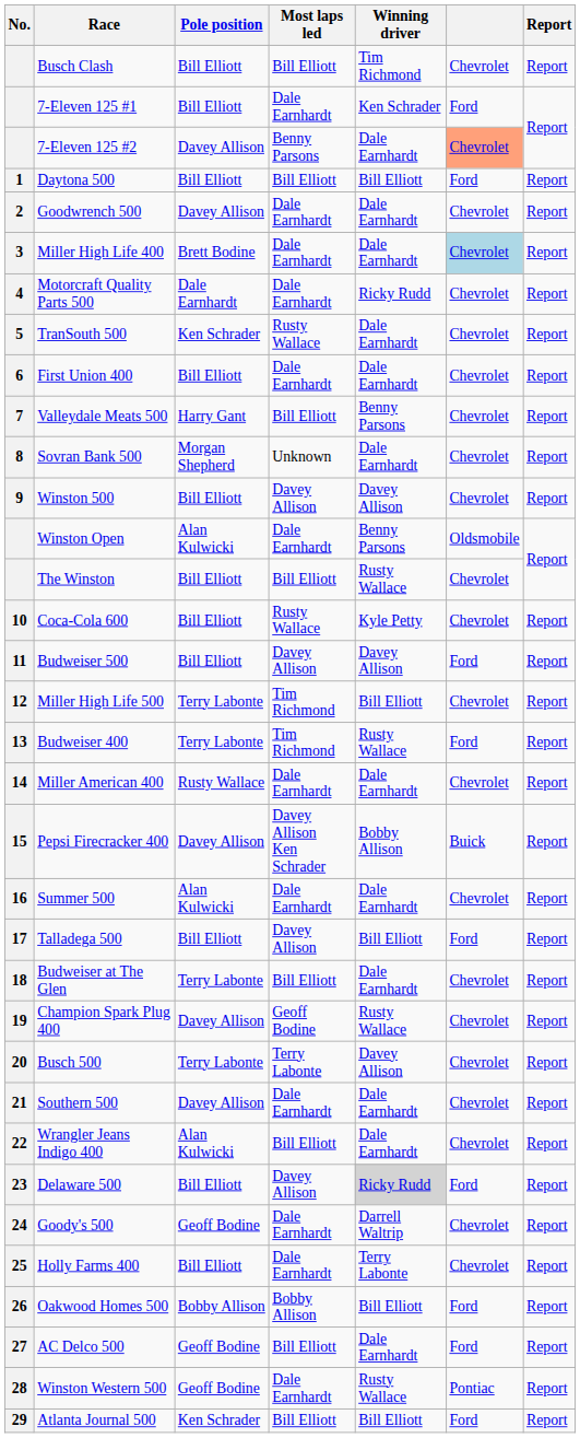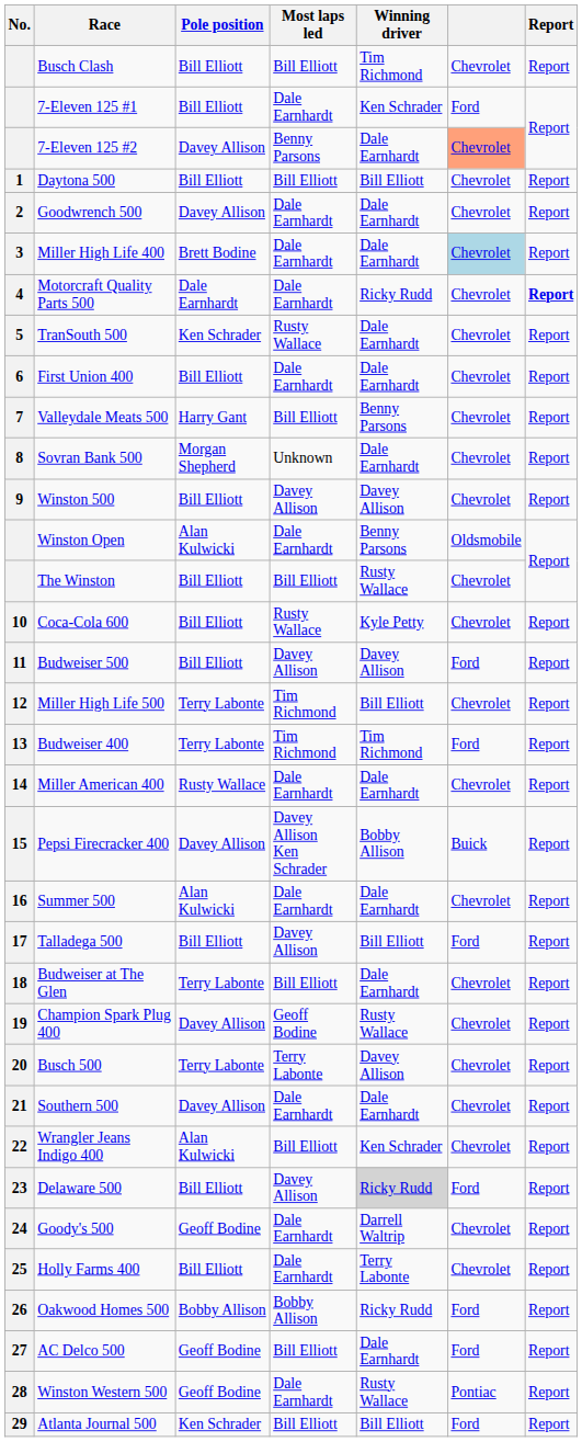 <table class="wikitable">
 <tr>
 <th>No.</th>
 <th>Race</th>
 <th><a href='#'>Pole position</a></th>
 <th>Most laps led</th>
 <th>Winning driver</th>
 <th></th>
 <th>Report</th>
 </tr>
 <tr>
 <th></th>
 <td><a href='#'>Busch Clash</a></td>
 <td><a href='#'>Bill Elliott</a></td>
 <td><a href='#'>Bill Elliott</a></td>
 <td><a href='#'>Tim Richmond</a></td>
 <td><a href='#'>Chevrolet</a></td>
 <td><a href='#'>Report</a></td>
 </tr>
 <tr>
 <th></th>
 <td><a href='#'>7-Eleven 125 #1</a></td>
 <td><a href='#'>Bill Elliott</a></td>
 <td><a href='#'>Dale Earnhardt</a></td>
 <td><a href='#'>Ken Schrader</a></td>
 <td><a href='#'>Ford</a></td>
 <td rowspan="2"><a href='#'>Report</a></td>
 </tr>
 <tr>
 <th></th>
 <td><a href='#'>7-Eleven 125 #2</a></td>
 <td><a href='#'>Davey Allison</a></td>
 <td><a href='#'>Benny Parsons</a></td>
 <td><a href='#'>Dale Earnhardt</a></td>
 <td style="background: lightsalmon;"><a href='#'>Chevrolet</a></td>
 </tr>
 <tr>
 <th>1</th>
 <td><a href='#'>Daytona 500</a></td>
 <td><a href='#'>Bill Elliott</a></td>
 <td><a href='#'>Bill Elliott</a></td>
 <td><a href='#'>Bill Elliott</a></td>
-<td><a href='#'>Ford</a></td>
+<td><a href='#'>Chevrolet</a></td>
 <td><a href='#'>Report</a></td>
 </tr>
 <tr>
 <th>2</th>
 <td><a href='#'>Goodwrench 500</a></td>
 <td><a href='#'>Davey Allison</a></td>
 <td><a href='#'>Dale Earnhardt</a></td>
 <td><a href='#'>Dale Earnhardt</a></td>
 <td><a href='#'>Chevrolet</a></td>
 <td><a href='#'>Report</a></td>
 </tr>
 <tr>
 <th>3</th>
 <td><a href='#'>Miller High Life 400</a></td>
 <td><a href='#'>Brett Bodine</a></td>
 <td><a href='#'>Dale Earnhardt</a></td>
 <td><a href='#'>Dale Earnhardt</a></td>
 <td style="background: lightblue;"><a href='#'>Chevrolet</a></td>
 <td><a href='#'>Report</a></td>
 </tr>
 <tr>
 <th>4</th>
 <td><a href='#'>Motorcraft Quality Parts 500</a></td>
 <td><a href='#'>Dale Earnhardt</a></td>
 <td><a href='#'>Dale Earnhardt</a></td>
 <td><a href='#'>Ricky Rudd</a></td>
 <td><a href='#'>Chevrolet</a></td>
-<td><a href='#'>Report</a></td>
+<td><strong><a href='#'>Report</a></strong></td>
 </tr>
 <tr>
 <th>5</th>
 <td><a href='#'>TranSouth 500</a></td>
 <td><a href='#'>Ken Schrader</a></td>
 <td><a href='#'>Rusty Wallace</a></td>
 <td><a href='#'>Dale Earnhardt</a></td>
 <td><a href='#'>Chevrolet</a></td>
 <td><a href='#'>Report</a></td>
 </tr>
 <tr>
 <th>6</th>
 <td><a href='#'>First Union 400</a></td>
 <td><a href='#'>Bill Elliott</a></td>
 <td><a href='#'>Dale Earnhardt</a></td>
 <td><a href='#'>Dale Earnhardt</a></td>
 <td><a href='#'>Chevrolet</a></td>
 <td><a href='#'>Report</a></td>
 </tr>
 <tr>
 <th>7</th>
 <td><a href='#'>Valleydale Meats 500</a></td>
 <td><a href='#'>Harry Gant</a></td>
 <td><a href='#'>Bill Elliott</a></td>
 <td><a href='#'>Benny Parsons</a></td>
 <td><a href='#'>Chevrolet</a></td>
 <td><a href='#'>Report</a></td>
 </tr>
 <tr>
 <th>8</th>
 <td><a href='#'>Sovran Bank 500</a></td>
 <td><a href='#'>Morgan Shepherd</a></td>
 <td>Unknown</td>
 <td><a href='#'>Dale Earnhardt</a></td>
 <td><a href='#'>Chevrolet</a></td>
 <td><a href='#'>Report</a></td>
 </tr>
 <tr>
 <th>9</th>
 <td><a href='#'>Winston 500</a></td>
 <td><a href='#'>Bill Elliott</a></td>
 <td><a href='#'>Davey Allison</a></td>
 <td><a href='#'>Davey Allison</a></td>
 <td><a href='#'>Chevrolet</a></td>
 <td><a href='#'>Report</a></td>
 </tr>
 <tr>
 <th></th>
 <td><a href='#'>Winston Open</a></td>
 <td><a href='#'>Alan Kulwicki</a></td>
 <td><a href='#'>Dale Earnhardt</a></td>
 <td><a href='#'>Benny Parsons</a></td>
 <td><a href='#'>Oldsmobile</a></td>
 <td rowspan="2"><a href='#'>Report</a></td>
 </tr>
 <tr>
 <th></th>
 <td><a href='#'>The Winston</a></td>
 <td><a href='#'>Bill Elliott</a></td>
 <td><a href='#'>Bill Elliott</a></td>
 <td><a href='#'>Rusty Wallace</a></td>
 <td><a href='#'>Chevrolet</a></td>
 </tr>
 <tr>
 <th>10</th>
 <td><a href='#'>Coca-Cola 600</a></td>
 <td><a href='#'>Bill Elliott</a></td>
 <td><a href='#'>Rusty Wallace</a></td>
 <td><a href='#'>Kyle Petty</a></td>
 <td><a href='#'>Chevrolet</a></td>
 <td><a href='#'>Report</a></td>
 </tr>
 <tr>
 <th>11</th>
 <td><a href='#'>Budweiser 500</a></td>
 <td><a href='#'>Bill Elliott</a></td>
 <td><a href='#'>Davey Allison</a></td>
 <td><a href='#'>Davey Allison</a></td>
 <td><a href='#'>Ford</a></td>
 <td><a href='#'>Report</a></td>
 </tr>
 <tr>
 <th>12</th>
 <td><a href='#'>Miller High Life 500</a></td>
 <td><a href='#'>Terry Labonte</a></td>
 <td><a href='#'>Tim Richmond</a></td>
 <td><a href='#'>Bill Elliott</a></td>
 <td><a href='#'>Chevrolet</a></td>
 <td><a href='#'>Report</a></td>
 </tr>
 <tr>
 <th>13</th>
 <td><a href='#'>Budweiser 400</a></td>
 <td><a href='#'>Terry Labonte</a></td>
 <td><a href='#'>Tim Richmond</a></td>
-<td><a href='#'>Rusty Wallace</a></td>
+<td><a href='#'>Tim Richmond</a></td>
 <td><a href='#'>Ford</a></td>
 <td><a href='#'>Report</a></td>
 </tr>
 <tr>
 <th>14</th>
 <td><a href='#'>Miller American 400</a></td>
 <td><a href='#'>Rusty Wallace</a></td>
 <td><a href='#'>Dale Earnhardt</a></td>
 <td><a href='#'>Dale Earnhardt</a></td>
 <td><a href='#'>Chevrolet</a></td>
 <td><a href='#'>Report</a></td>
 </tr>
 <tr>
 <th>15</th>
 <td><a href='#'>Pepsi Firecracker 400</a></td>
 <td><a href='#'>Davey Allison</a></td>
 <td><a href='#'>Davey Allison</a> <br> <a href='#'>Ken Schrader</a></td>
 <td><a href='#'>Bobby Allison</a></td>
 <td><a href='#'>Buick</a></td>
 <td><a href='#'>Report</a></td>
 </tr>
 <tr>
 <th>16</th>
 <td><a href='#'>Summer 500</a></td>
 <td><a href='#'>Alan Kulwicki</a></td>
 <td><a href='#'>Dale Earnhardt</a></td>
 <td><a href='#'>Dale Earnhardt</a></td>
 <td><a href='#'>Chevrolet</a></td>
 <td><a href='#'>Report</a></td>
 </tr>
 <tr>
 <th>17</th>
 <td><a href='#'>Talladega 500</a></td>
 <td><a href='#'>Bill Elliott</a></td>
 <td><a href='#'>Davey Allison</a></td>
 <td><a href='#'>Bill Elliott</a></td>
 <td><a href='#'>Ford</a></td>
 <td><a href='#'>Report</a></td>
 </tr>
 <tr>
 <th>18</th>
 <td><a href='#'>Budweiser at The Glen</a></td>
 <td><a href='#'>Terry Labonte</a></td>
 <td><a href='#'>Bill Elliott</a></td>
 <td><a href='#'>Dale Earnhardt</a></td>
 <td><a href='#'>Chevrolet</a></td>
 <td><a href='#'>Report</a></td>
 </tr>
 <tr>
 <th>19</th>
 <td><a href='#'>Champion Spark Plug 400</a></td>
 <td><a href='#'>Davey Allison</a></td>
 <td><a href='#'>Geoff Bodine</a></td>
 <td><a href='#'>Rusty Wallace</a></td>
 <td><a href='#'>Chevrolet</a></td>
 <td><a href='#'>Report</a></td>
 </tr>
 <tr>
 <th>20</th>
 <td><a href='#'>Busch 500</a></td>
 <td><a href='#'>Terry Labonte</a></td>
 <td><a href='#'>Terry Labonte</a></td>
 <td><a href='#'>Davey Allison</a></td>
 <td><a href='#'>Chevrolet</a></td>
 <td><a href='#'>Report</a></td>
 </tr>
 <tr>
 <th>21</th>
 <td><a href='#'>Southern 500</a></td>
 <td><a href='#'>Davey Allison</a></td>
 <td><a href='#'>Dale Earnhardt</a></td>
 <td><a href='#'>Dale Earnhardt</a></td>
 <td><a href='#'>Chevrolet</a></td>
 <td><a href='#'>Report</a></td>
 </tr>
 <tr>
 <th>22</th>
 <td><a href='#'>Wrangler Jeans Indigo 400</a></td>
 <td><a href='#'>Alan Kulwicki</a></td>
 <td><a href='#'>Bill Elliott</a></td>
-<td><a href='#'>Dale Earnhardt</a></td>
+<td><a href='#'>Ken Schrader</a></td>
 <td><a href='#'>Chevrolet</a></td>
 <td><a href='#'>Report</a></td>
 </tr>
 <tr>
 <th>23</th>
 <td><a href='#'>Delaware 500</a></td>
 <td><a href='#'>Bill Elliott</a></td>
 <td><a href='#'>Davey Allison</a></td>
 <td style="background: lightgrey;"><a href='#'>Ricky Rudd</a></td>
 <td><a href='#'>Ford</a></td>
 <td><a href='#'>Report</a></td>
 </tr>
 <tr>
 <th>24</th>
 <td><a href='#'>Goody's 500</a></td>
 <td><a href='#'>Geoff Bodine</a></td>
 <td><a href='#'>Dale Earnhardt</a></td>
 <td><a href='#'>Darrell Waltrip</a></td>
 <td><a href='#'>Chevrolet</a></td>
 <td><a href='#'>Report</a></td>
 </tr>
 <tr>
 <th>25</th>
 <td><a href='#'>Holly Farms 400</a></td>
 <td><a href='#'>Bill Elliott</a></td>
 <td><a href='#'>Dale Earnhardt</a></td>
 <td><a href='#'>Terry Labonte</a></td>
 <td><a href='#'>Chevrolet</a></td>
 <td><a href='#'>Report</a></td>
 </tr>
 <tr>
 <th>26</th>
 <td><a href='#'>Oakwood Homes 500</a></td>
 <td><a href='#'>Bobby Allison</a></td>
 <td><a href='#'>Bobby Allison</a></td>
-<td><a href='#'>Bill Elliott</a></td>
+<td><a href='#'>Ricky Rudd</a></td>
 <td><a href='#'>Ford</a></td>
 <td><a href='#'>Report</a></td>
 </tr>
 <tr>
 <th>27</th>
 <td><a href='#'>AC Delco 500</a></td>
 <td><a href='#'>Geoff Bodine</a></td>
 <td><a href='#'>Bill Elliott</a></td>
 <td><a href='#'>Dale Earnhardt</a></td>
 <td><a href='#'>Ford</a></td>
 <td><a href='#'>Report</a></td>
 </tr>
 <tr>
 <th>28</th>
 <td><a href='#'>Winston Western 500</a></td>
 <td><a href='#'>Geoff Bodine</a></td>
 <td><a href='#'>Dale Earnhardt</a></td>
 <td><a href='#'>Rusty Wallace</a></td>
 <td><a href='#'>Pontiac</a></td>
 <td><a href='#'>Report</a></td>
 </tr>
 <tr>
 <th>29</th>
 <td><a href='#'>Atlanta Journal 500</a></td>
 <td><a href='#'>Ken Schrader</a></td>
 <td><a href='#'>Bill Elliott</a></td>
 <td><a href='#'>Bill Elliott</a></td>
 <td><a href='#'>Ford</a></td>
 <td><a href='#'>Report</a></td>
 </tr>
 </table>
